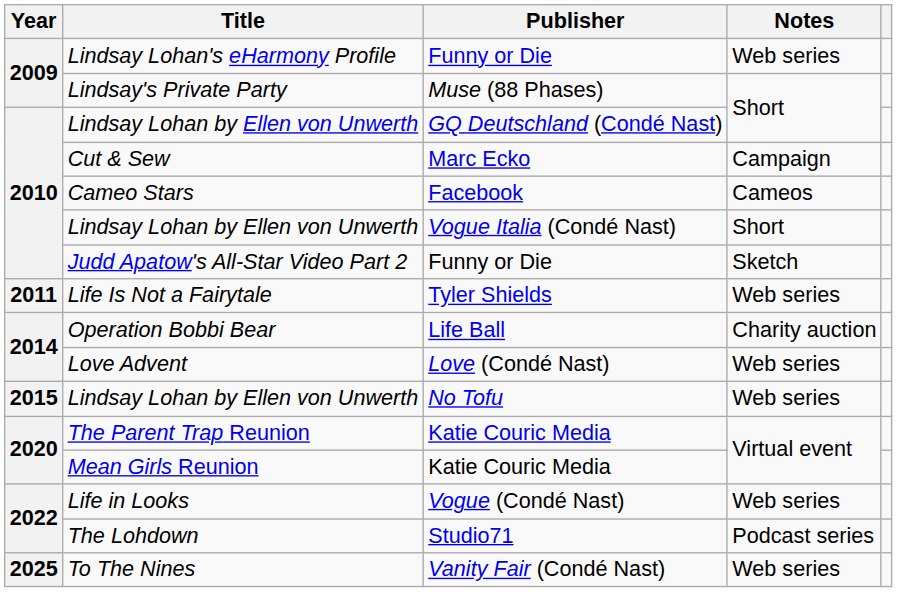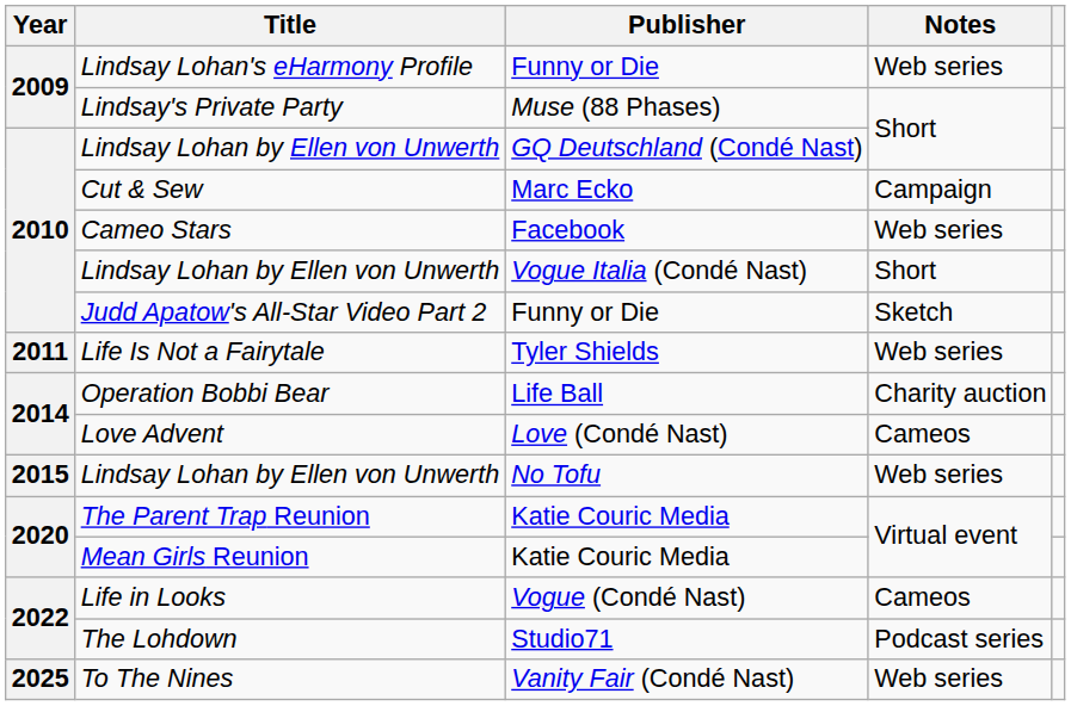 <table class="wikitable plainrowheaders" style="text-align: margin;">
 <tr>
 <th scope="col">Year</th>
 <th scope="col">Title</th>
 <th scope="col">Publisher</th>
 <th scope="col">Notes</th>
 <th scope="col" class="unsortable"></th>
 </tr>
 <tr>
 <th scope="row" rowspan="2">2009</th>
 <td><em>Lindsay Lohan's <a href='#'>eHarmony</a> Profile</em></td>
 <td><a href='#'>Funny or Die</a></td>
 <td>Web series</td>
 <td></td>
 </tr>
 <tr>
 <td><em>Lindsay's Private Party</em></td>
 <td><em>Muse</em> (88 Phases)</td>
 <td rowspan="2">Short</td>
 <td></td>
 </tr>
 <tr>
 <th scope="row" rowspan="5">2010</th>
 <td><em>Lindsay Lohan by <a href='#'>Ellen von Unwerth</a></em></td>
 <td><em><a href='#'>GQ Deutschland</a></em> (<a href='#'>Condé Nast</a>)</td>
 <td></td>
 </tr>
 <tr>
 <td><em>Cut & Sew</em></td>
 <td><a href='#'>Marc Ecko</a></td>
 <td>Campaign</td>
 <td></td>
 </tr>
 <tr>
 <td><em>Cameo Stars</em></td>
 <td><a href='#'>Facebook</a></td>
-<td>Cameos</td>
+<td>Web series</td>
 <td></td>
 </tr>
 <tr>
 <td><em>Lindsay Lohan by Ellen von Unwerth</em></td>
 <td><em><a href='#'>Vogue Italia</a></em> (Condé Nast)</td>
 <td>Short</td>
 <td></td>
 </tr>
 <tr>
 <td><em><a href='#'>Judd Apatow</a>'s All-Star Video Part 2</em></td>
 <td>Funny or Die</td>
 <td>Sketch</td>
 <td></td>
 </tr>
 <tr>
 <th scope="row">2011</th>
 <td><em>Life Is Not a Fairytale</em></td>
 <td><a href='#'>Tyler Shields</a></td>
 <td>Web series</td>
 <td></td>
 </tr>
 <tr>
 <th scope="row" rowspan="2">2014</th>
 <td><em>Operation Bobbi Bear</em></td>
 <td><a href='#'>Life Ball</a></td>
 <td>Charity auction</td>
 <td></td>
 </tr>
 <tr>
 <td><em>Love Advent</em></td>
 <td><em><a href='#'>Love</a></em> (Condé Nast)</td>
-<td>Web series</td>
+<td>Cameos</td>
 <td></td>
 </tr>
 <tr>
 <th scope="row">2015</th>
 <td><em>Lindsay Lohan by Ellen von Unwerth</em></td>
 <td><em><a href='#'>No Tofu</a></em></td>
 <td>Web series</td>
 <td></td>
 </tr>
 <tr>
 <th scope="row" rowspan="2">2020</th>
 <td><a href='#'><em>The Parent Trap</em> Reunion</a></td>
 <td><a href='#'>Katie Couric Media</a></td>
 <td rowspan="2">Virtual event</td>
 <td></td>
 </tr>
 <tr>
 <td><a href='#'><em>Mean Girls</em> Reunion</a></td>
 <td>Katie Couric Media</td>
 <td></td>
 </tr>
 <tr>
 <th scope="row" rowspan="2">2022</th>
 <td><em>Life in Looks</em></td>
 <td><em><a href='#'>Vogue</a></em> (Condé Nast)</td>
-<td>Web series</td>
+<td>Cameos</td>
 <td></td>
 </tr>
 <tr>
 <td><em>The Lohdown</em></td>
 <td><a href='#'>Studio71</a></td>
 <td>Podcast series</td>
 <td></td>
 </tr>
 <tr>
 <th scope="row">2025</th>
 <td><em>To The Nines</em></td>
 <td><em><a href='#'>Vanity Fair</a></em> (Condé Nast)</td>
 <td>Web series</td>
 <td></td>
 </tr>
 </table>
